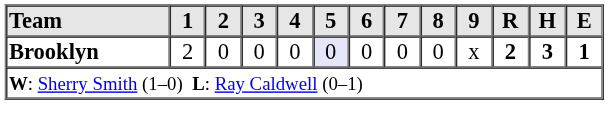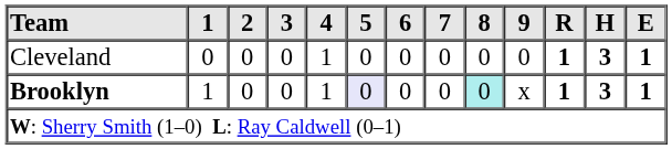 <table border="1" cellspacing="0"  style="width:425px; margin-left:3em;">
 <tr style="text-align:center; background:#e6e6e6;">
 <th style="text-align:left; width:125px;">Team</th>
 <th width=25>1</th>
 <th width=25>2</th>
 <th width=25>3</th>
 <th width=25>4</th>
 <th width=25>5</th>
 <th width=25>6</th>
 <th width=25>7</th>
 <th width=25>8</th>
 <th width=25>9</th>
 <th width=25>R</th>
 <th width=25>H</th>
 <th width=25>E</th>
 </tr>
 <tr style="text-align:center;">
-<td align=left><strong>Brooklyn</strong></td>
-<td>2</td>
+<td align=left>Cleveland</td>
 <td>0</td>
 <td>0</td>
 <td>0</td>
+<td>1</td>
+<td>0</td>
+<td>0</td>
+<td>0</td>
+<td>0</td>
+<td>0</td>
+<td><strong>1</strong></td>
+<td><strong>3</strong></td>
+<td><strong>1</strong></td>
+</tr>
+<tr style="text-align:center;">
+<td align=left><strong>Brooklyn</strong></td>
+<td>1</td>
+<td>0</td>
+<td>0</td>
+<td>1</td>
 <td style="background: lavender;">0</td>
 <td>0</td>
 <td>0</td>
-<td>0</td>
+<td style="background: paleturquoise;">0</td>
 <td>x</td>
-<td><strong>2</strong></td>
+<td><strong>1</strong></td>
 <td><strong>3</strong></td>
 <td><strong>1</strong></td>
 </tr>
 <tr style="text-align:left;">
 <td colspan=13><small><strong>W</strong>: <a href='#'>Sherry Smith</a> (1–0)  <strong>L</strong>: <a href='#'>Ray Caldwell</a> (0–1)</small></td>
 </tr>
 </table>
